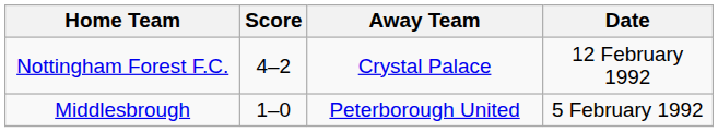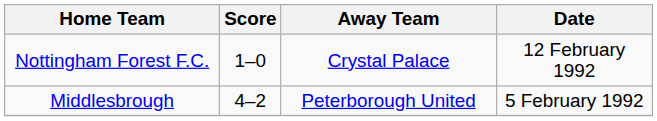 <table class="wikitable" style="text-align:center;">
 <tr>
 <th width=175>Home Team</th>
 <th width=20>Score</th>
 <th width=175>Away Team</th>
 <th width= 125>Date</th>
 </tr>
 <tr>
 <td><a href='#'>Nottingham Forest F.C.</a></td>
-<td>4–2</td>
+<td>1–0</td>
 <td><a href='#'>Crystal Palace</a></td>
 <td>12 February 1992</td>
 </tr>
 <tr>
 <td><a href='#'>Middlesbrough</a></td>
-<td>1–0</td>
+<td>4–2</td>
 <td><a href='#'>Peterborough United</a></td>
 <td>5 February 1992</td>
 </tr>
 <tr>
 </tr>
 </table>
